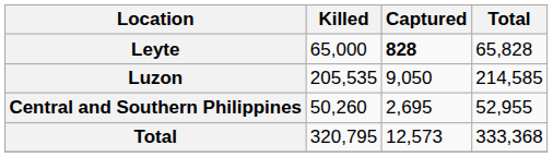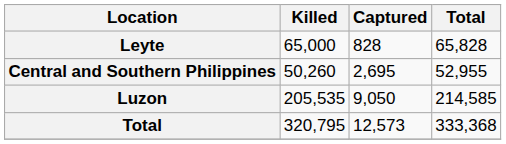 <table class="wikitable">
 <tr>
 <th>Location</th>
 <th>Killed</th>
 <th>Captured</th>
 <th>Total</th>
 </tr>
 <tr>
 <th>Leyte</th>
 <td>65,000</td>
-<td><strong>828</strong></td>
+<td>828</td>
 <td>65,828</td>
+</tr>
+<tr>
+<th>Central and Southern Philippines</th>
+<td>50,260</td>
+<td>2,695</td>
+<td>52,955</td>
 </tr>
 <tr>
 <th>Luzon</th>
 <td>205,535</td>
 <td>9,050</td>
 <td>214,585</td>
-</tr>
-<tr>
-<th>Central and Southern Philippines</th>
-<td>50,260</td>
-<td>2,695</td>
-<td>52,955</td>
 </tr>
 <tr>
 <th>Total</th>
 <td>320,795</td>
 <td>12,573</td>
 <td>333,368</td>
 </tr>
 <tr>
 </tr>
 </table>
